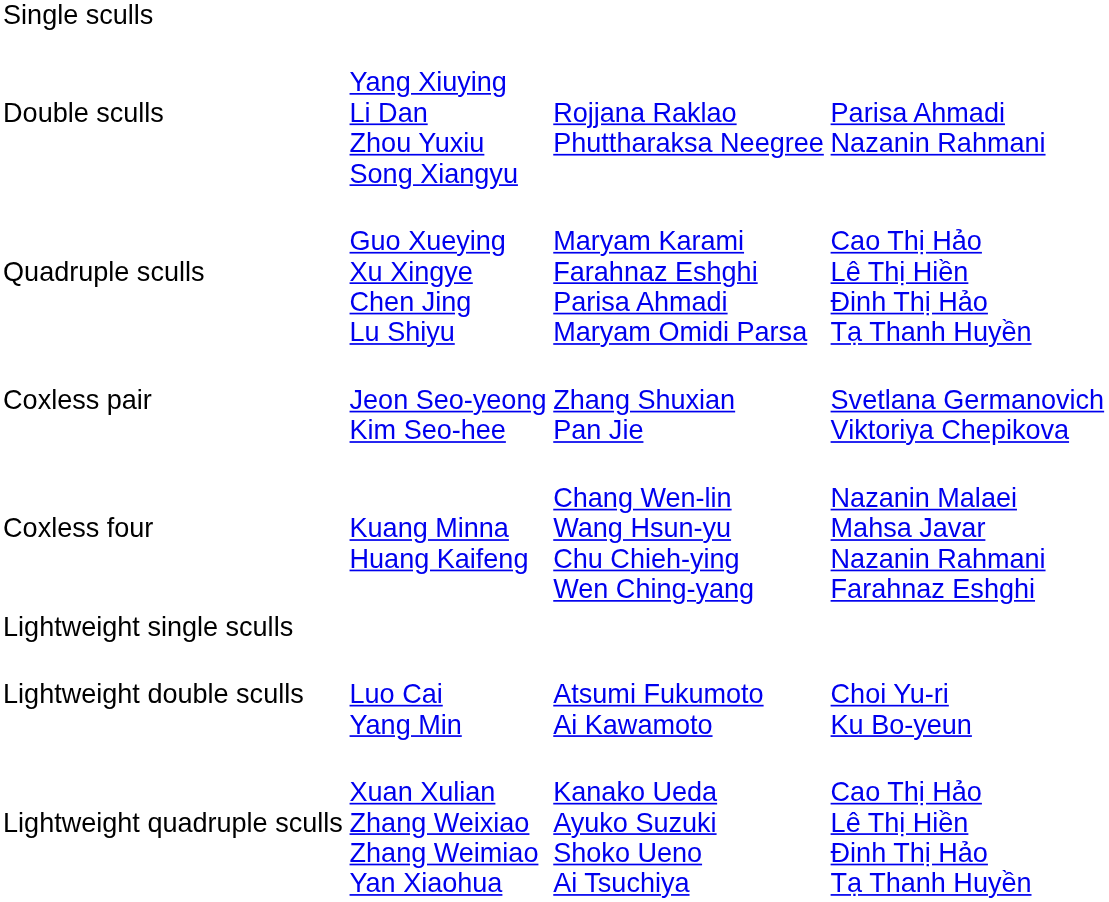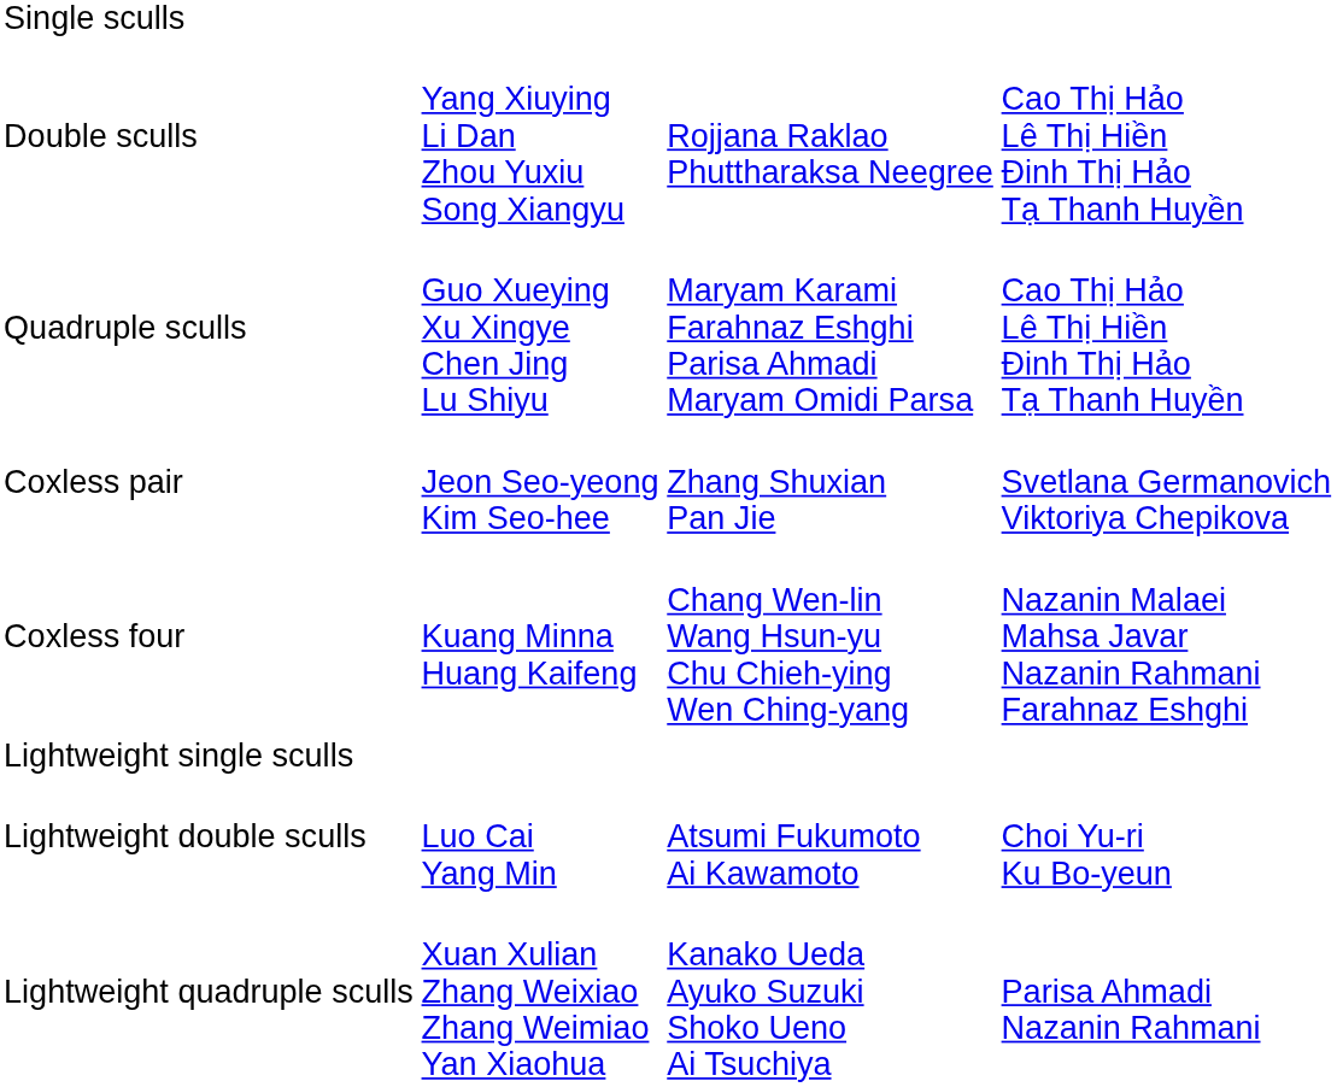 <table>
 <tr>
 <td>Single sculls</td>
 <td></td>
 <td></td>
 <td></td>
 </tr>
 <tr>
 <td>Double sculls</td>
 <td><br><a href='#'>Yang Xiuying</a><br><a href='#'>Li Dan</a><br><a href='#'>Zhou Yuxiu</a><br><a href='#'>Song Xiangyu</a></td>
 <td><br><a href='#'>Rojjana Raklao</a><br><a href='#'>Phuttharaksa Neegree</a></td>
-<td><br><a href='#'>Parisa Ahmadi</a><br><a href='#'>Nazanin Rahmani</a></td>
+<td><br><a href='#'>Cao Thị Hảo</a><br><a href='#'>Lê Thị Hiền</a><br><a href='#'>Đinh Thị Hảo</a><br><a href='#'>Tạ Thanh Huyền</a></td>
 </tr>
 <tr>
 <td>Quadruple sculls</td>
 <td><br><a href='#'>Guo Xueying</a><br><a href='#'>Xu Xingye</a><br><a href='#'>Chen Jing</a><br><a href='#'>Lu Shiyu</a></td>
 <td><br><a href='#'>Maryam Karami</a><br><a href='#'>Farahnaz Eshghi</a><br><a href='#'>Parisa Ahmadi</a><br><a href='#'>Maryam Omidi Parsa</a></td>
 <td><br><a href='#'>Cao Thị Hảo</a><br><a href='#'>Lê Thị Hiền</a><br><a href='#'>Đinh Thị Hảo</a><br><a href='#'>Tạ Thanh Huyền</a></td>
 </tr>
 <tr>
 <td>Coxless pair</td>
 <td><br><a href='#'>Jeon Seo-yeong</a><br><a href='#'>Kim Seo-hee</a></td>
 <td><br><a href='#'>Zhang Shuxian</a><br><a href='#'>Pan Jie</a></td>
 <td><br><a href='#'>Svetlana Germanovich</a><br><a href='#'>Viktoriya Chepikova</a></td>
 </tr>
 <tr>
 <td>Coxless four</td>
 <td><br><a href='#'>Kuang Minna</a><br><a href='#'>Huang Kaifeng</a></td>
 <td><br><a href='#'>Chang Wen-lin</a><br><a href='#'>Wang Hsun-yu</a><br><a href='#'>Chu Chieh-ying</a><br><a href='#'>Wen Ching-yang</a></td>
 <td><br><a href='#'>Nazanin Malaei</a><br><a href='#'>Mahsa Javar</a><br><a href='#'>Nazanin Rahmani</a><br><a href='#'>Farahnaz Eshghi</a></td>
 </tr>
 <tr>
 <td>Lightweight single sculls</td>
 <td></td>
 <td></td>
 <td></td>
 </tr>
 <tr>
 <td>Lightweight double sculls</td>
 <td><br><a href='#'>Luo Cai</a><br><a href='#'>Yang Min</a></td>
 <td><br><a href='#'>Atsumi Fukumoto</a><br><a href='#'>Ai Kawamoto</a></td>
 <td><br><a href='#'>Choi Yu-ri</a><br><a href='#'>Ku Bo-yeun</a></td>
 </tr>
 <tr>
 <td>Lightweight quadruple sculls</td>
 <td><br><a href='#'>Xuan Xulian</a><br><a href='#'>Zhang Weixiao</a><br><a href='#'>Zhang Weimiao</a><br><a href='#'>Yan Xiaohua</a></td>
 <td><br><a href='#'>Kanako Ueda</a><br><a href='#'>Ayuko Suzuki</a><br><a href='#'>Shoko Ueno</a><br><a href='#'>Ai Tsuchiya</a></td>
-<td><br><a href='#'>Cao Thị Hảo</a><br><a href='#'>Lê Thị Hiền</a><br><a href='#'>Đinh Thị Hảo</a><br><a href='#'>Tạ Thanh Huyền</a></td>
+<td><br><a href='#'>Parisa Ahmadi</a><br><a href='#'>Nazanin Rahmani</a></td>
 </tr>
 </table>
